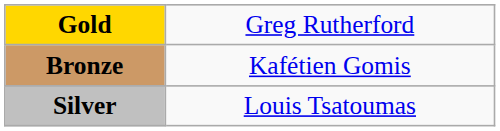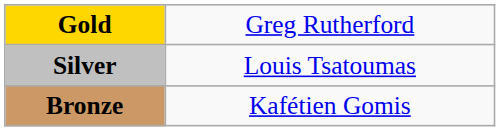 <table class="wikitable" style=" text-align:center; " width="35%">
 <tr>
 <td bgcolor="gold"><strong>Gold</strong></td>
 <td><a href='#'>Greg Rutherford</a><br>  <small><em></em></small></td>
 </tr>
 <tr>
+<td bgcolor="silver"><strong>Silver</strong></td>
+<td><a href='#'>Louis Tsatoumas</a><br>  <small><em></em></small></td>
+</tr>
+<tr>
 <td bgcolor="CC9966"><strong>Bronze</strong></td>
 <td><a href='#'>Kafétien Gomis</a><br>  <small><em></em></small></td>
 </tr>
-<tr>
-<td bgcolor="silver"><strong>Silver</strong></td>
-<td><a href='#'>Louis Tsatoumas</a><br>  <small><em></em></small></td>
-</tr>
 </table>
